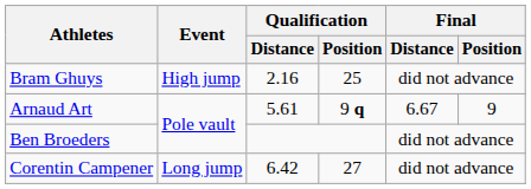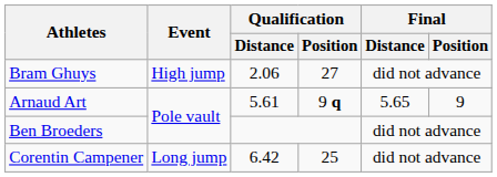 <table class=wikitable style="font-size:90%">
 <tr>
 <th rowspan="2">Athletes</th>
 <th rowspan="2">Event</th>
 <th colspan="2">Qualification</th>
 <th colspan="2">Final</th>
 </tr>
 <tr style="font-size:95%">
 <th>Distance</th>
 <th>Position</th>
 <th>Distance</th>
 <th>Position</th>
 </tr>
 <tr>
 <td><a href='#'>Bram Ghuys</a></td>
 <td><a href='#'>High jump</a></td>
-<td align=center>2.16</td>
-<td align=center>25</td>
+<td align=center>2.06</td>
+<td align=center>27</td>
 <td align=center colspan=2>did not advance</td>
 </tr>
 <tr>
 <td><a href='#'>Arnaud Art</a></td>
 <td rowspan=2><a href='#'>Pole vault</a></td>
 <td align=center>5.61</td>
 <td align=center>9 <strong>q</strong></td>
-<td align=center>6.67</td>
+<td align=center>5.65</td>
 <td align=center>9</td>
 </tr>
 <tr>
 <td><a href='#'>Ben Broeders</a></td>
 <td align=center colspan=2></td>
 <td align=center colspan=2>did not advance</td>
 </tr>
 <tr>
 <td><a href='#'>Corentin Campener</a></td>
 <td><a href='#'>Long jump</a></td>
 <td align=center>6.42</td>
-<td align=center>27</td>
+<td align=center>25</td>
 <td align=center colspan=2>did not advance</td>
 </tr>
 </table>
